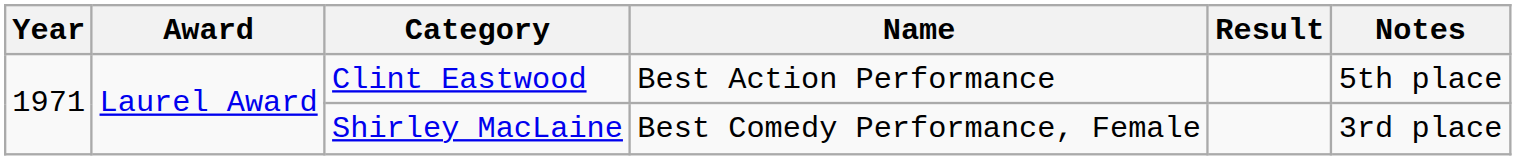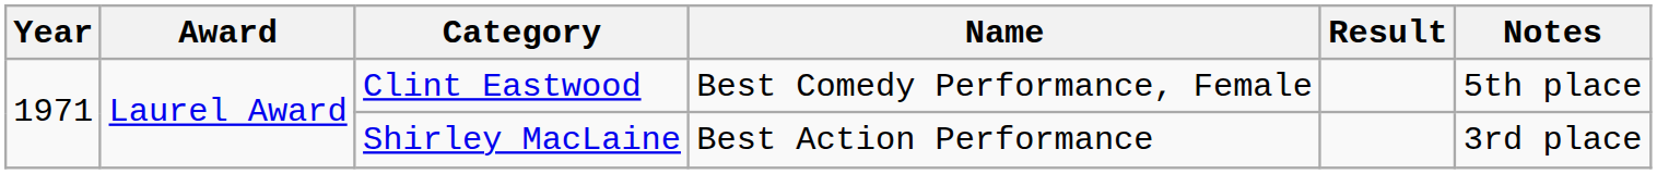 <table class="wikitable">
 <tr>
 <th>Year</th>
 <th>Award</th>
 <th>Category</th>
 <th>Name</th>
 <th>Result</th>
 <th>Notes</th>
 </tr>
 <tr>
 <td rowspan="2">1971</td>
 <td rowspan="2"><a href='#'>Laurel Award</a></td>
 <td><a href='#'>Clint Eastwood</a></td>
-<td>Best Action Performance</td>
+<td>Best Comedy Performance, Female</td>
 <td></td>
 <td>5th place</td>
 </tr>
 <tr>
 <td><a href='#'>Shirley MacLaine</a></td>
-<td>Best Comedy Performance, Female</td>
+<td>Best Action Performance</td>
 <td></td>
 <td>3rd place</td>
 </tr>
 </table>
